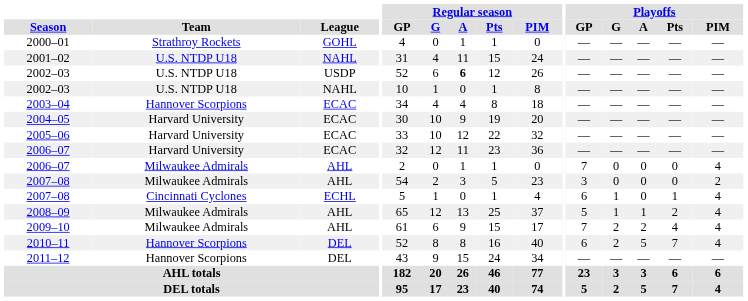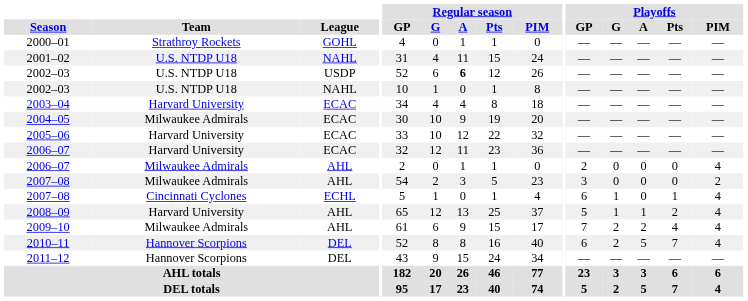 <table border="0" cellpadding="1" cellspacing="0" style="text-align:center; width:60em">
 <tr bgcolor="#e0e0e0">
 <th colspan="3" bgcolor="#ffffff"></th>
 <th rowspan="99" bgcolor="#ffffff"></th>
 <th colspan="5"><a href='#'>Regular season</a></th>
 <th rowspan="99" bgcolor="#ffffff"></th>
 <th colspan="5"><a href='#'>Playoffs</a></th>
 </tr>
 <tr bgcolor="#e0e0e0">
 <th><a href='#'>Season</a></th>
 <th>Team</th>
 <th>League</th>
 <th>GP</th>
 <th><a href='#'>G</a></th>
 <th><a href='#'>A</a></th>
 <th><a href='#'>Pts</a></th>
 <th><a href='#'>PIM</a></th>
 <th>GP</th>
 <th>G</th>
 <th>A</th>
 <th>Pts</th>
 <th>PIM</th>
 </tr>
 <tr>
 <td>2000–01</td>
 <td><a href='#'>Strathroy Rockets</a></td>
 <td><a href='#'>GOHL</a></td>
 <td>4</td>
 <td>0</td>
 <td>1</td>
 <td>1</td>
 <td>0</td>
 <td>—</td>
 <td>—</td>
 <td>—</td>
 <td>—</td>
 <td>—</td>
 </tr>
 <tr bgcolor="#f0f0f0">
 <td>2001–02</td>
 <td><a href='#'>U.S. NTDP U18</a></td>
 <td><a href='#'>NAHL</a></td>
 <td>31</td>
 <td>4</td>
 <td>11</td>
 <td>15</td>
 <td>24</td>
 <td>—</td>
 <td>—</td>
 <td>—</td>
 <td>—</td>
 <td>—</td>
 </tr>
 <tr>
 <td>2002–03</td>
 <td>U.S. NTDP U18</td>
 <td>USDP</td>
 <td>52</td>
 <td>6</td>
 <td><strong>6</strong></td>
 <td>12</td>
 <td>26</td>
 <td>—</td>
 <td>—</td>
 <td>—</td>
 <td>—</td>
 <td>—</td>
 </tr>
 <tr bgcolor="#f0f0f0">
 <td>2002–03</td>
 <td>U.S. NTDP U18</td>
 <td>NAHL</td>
 <td>10</td>
 <td>1</td>
 <td>0</td>
 <td>1</td>
 <td>8</td>
 <td>—</td>
 <td>—</td>
 <td>—</td>
 <td>—</td>
 <td>—</td>
 </tr>
 <tr>
 <td><a href='#'>2003–04</a></td>
-<td><a href='#'>Hannover Scorpions</a></td>
+<td><a href='#'>Harvard University</a></td>
 <td><a href='#'>ECAC</a></td>
 <td>34</td>
 <td>4</td>
 <td>4</td>
 <td>8</td>
 <td>18</td>
 <td>—</td>
 <td>—</td>
 <td>—</td>
 <td>—</td>
 <td>—</td>
 </tr>
 <tr bgcolor="#f0f0f0">
 <td><a href='#'>2004–05</a></td>
-<td>Harvard University</td>
+<td>Milwaukee Admirals</td>
 <td>ECAC</td>
 <td>30</td>
 <td>10</td>
 <td>9</td>
 <td>19</td>
 <td>20</td>
 <td>—</td>
 <td>—</td>
 <td>—</td>
 <td>—</td>
 <td>—</td>
 </tr>
 <tr>
 <td><a href='#'>2005–06</a></td>
 <td>Harvard University</td>
 <td>ECAC</td>
 <td>33</td>
 <td>10</td>
 <td>12</td>
 <td>22</td>
 <td>32</td>
 <td>—</td>
 <td>—</td>
 <td>—</td>
 <td>—</td>
 <td>—</td>
 </tr>
 <tr bgcolor="#f0f0f0">
 <td><a href='#'>2006–07</a></td>
 <td>Harvard University</td>
 <td>ECAC</td>
 <td>32</td>
 <td>12</td>
 <td>11</td>
 <td>23</td>
 <td>36</td>
 <td>—</td>
 <td>—</td>
 <td>—</td>
 <td>—</td>
 <td>—</td>
 </tr>
 <tr>
 <td><a href='#'>2006–07</a></td>
 <td><a href='#'>Milwaukee Admirals</a></td>
 <td><a href='#'>AHL</a></td>
 <td>2</td>
 <td>0</td>
 <td>1</td>
 <td>1</td>
 <td>0</td>
-<td>7</td>
+<td>2</td>
 <td>0</td>
 <td>0</td>
 <td>0</td>
 <td>4</td>
 </tr>
 <tr bgcolor="#f0f0f0">
 <td><a href='#'>2007–08</a></td>
 <td>Milwaukee Admirals</td>
 <td>AHL</td>
 <td>54</td>
 <td>2</td>
 <td>3</td>
 <td>5</td>
 <td>23</td>
 <td>3</td>
 <td>0</td>
 <td>0</td>
 <td>0</td>
 <td>2</td>
 </tr>
 <tr>
 <td><a href='#'>2007–08</a></td>
 <td><a href='#'>Cincinnati Cyclones</a></td>
 <td><a href='#'>ECHL</a></td>
 <td>5</td>
 <td>1</td>
 <td>0</td>
 <td>1</td>
 <td>4</td>
 <td>6</td>
 <td>1</td>
 <td>0</td>
 <td>1</td>
 <td>4</td>
 </tr>
 <tr bgcolor="#f0f0f0">
 <td><a href='#'>2008–09</a></td>
-<td>Milwaukee Admirals</td>
+<td>Harvard University</td>
 <td>AHL</td>
 <td>65</td>
 <td>12</td>
 <td>13</td>
 <td>25</td>
 <td>37</td>
 <td>5</td>
 <td>1</td>
 <td>1</td>
 <td>2</td>
 <td>4</td>
 </tr>
 <tr>
 <td><a href='#'>2009–10</a></td>
 <td>Milwaukee Admirals</td>
 <td>AHL</td>
 <td>61</td>
 <td>6</td>
 <td>9</td>
 <td>15</td>
 <td>17</td>
 <td>7</td>
 <td>2</td>
 <td>2</td>
 <td>4</td>
 <td>4</td>
 </tr>
 <tr bgcolor="#f0f0f0">
 <td><a href='#'>2010–11</a></td>
 <td><a href='#'>Hannover Scorpions</a></td>
 <td><a href='#'>DEL</a></td>
 <td>52</td>
 <td>8</td>
 <td>8</td>
 <td>16</td>
 <td>40</td>
 <td>6</td>
 <td>2</td>
 <td>5</td>
 <td>7</td>
 <td>4</td>
 </tr>
 <tr>
 <td><a href='#'>2011–12</a></td>
 <td>Hannover Scorpions</td>
 <td>DEL</td>
 <td>43</td>
 <td>9</td>
 <td>15</td>
 <td>24</td>
 <td>34</td>
 <td>—</td>
 <td>—</td>
 <td>—</td>
 <td>—</td>
 <td>—</td>
 </tr>
 <tr bgcolor="#e0e0e0">
 <th colspan="3">AHL totals</th>
 <th>182</th>
 <th>20</th>
 <th>26</th>
 <th>46</th>
 <th>77</th>
 <th>23</th>
 <th>3</th>
 <th>3</th>
 <th>6</th>
 <th>6</th>
 </tr>
 <tr bgcolor="#e0e0e0">
 <th colspan="3">DEL totals</th>
 <th>95</th>
 <th>17</th>
 <th>23</th>
 <th>40</th>
 <th>74</th>
 <th>5</th>
 <th>2</th>
 <th>5</th>
 <th>7</th>
 <th>4</th>
 </tr>
 </table>
